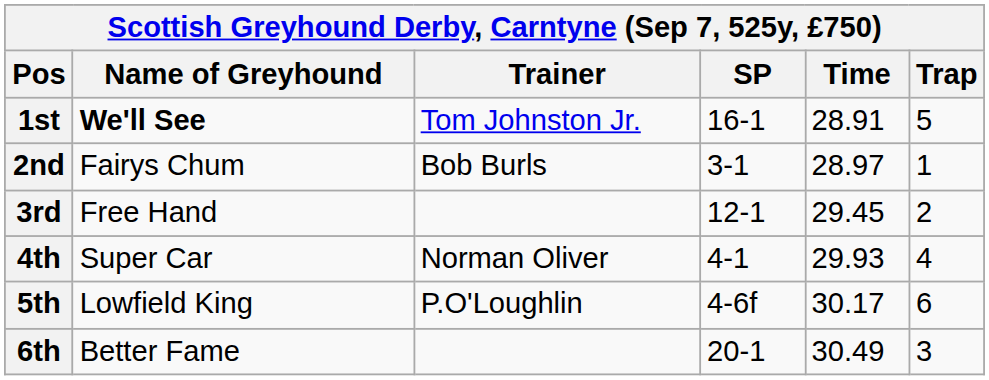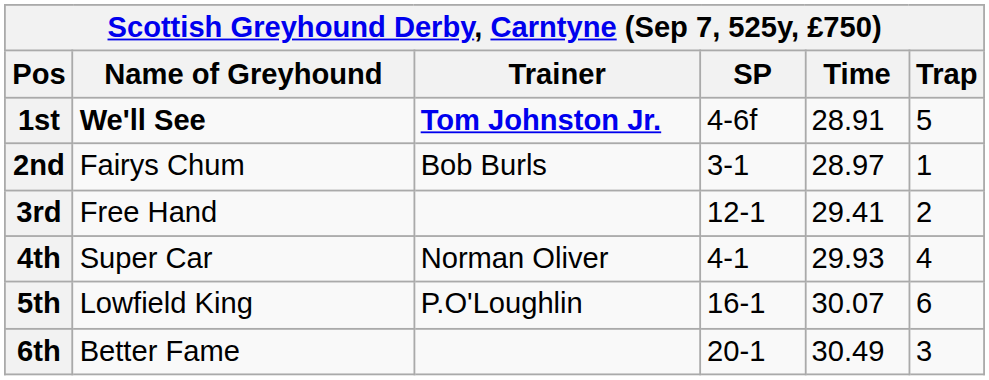 <table class="wikitable">
 <tr>
 <th colspan="6"><a href='#'>Scottish Greyhound Derby</a>, <a href='#'>Carntyne</a> (Sep 7, 525y, £750)</th>
 </tr>
 <tr>
 <th width=30>Pos</th>
 <th width=180>Name of Greyhound</th>
 <th width=150>Trainer</th>
 <th width=50>SP</th>
 <th width=50>Time</th>
 <th width=30>Trap</th>
 </tr>
 <tr>
 <th>1st</th>
 <td><strong>We'll See</strong></td>
-<td><a href='#'>Tom Johnston Jr.</a></td>
-<td>16-1</td>
+<td><strong><a href='#'>Tom Johnston Jr.</a></strong></td>
+<td>4-6f</td>
 <td>28.91</td>
 <td>5</td>
 </tr>
 <tr>
 <th>2nd</th>
 <td>Fairys Chum</td>
 <td>Bob Burls</td>
 <td>3-1</td>
 <td>28.97</td>
 <td>1</td>
 </tr>
 <tr>
 <th>3rd</th>
 <td>Free Hand</td>
 <td></td>
 <td>12-1</td>
-<td>29.45</td>
+<td>29.41</td>
 <td>2</td>
 </tr>
 <tr>
 <th>4th</th>
 <td>Super Car</td>
 <td>Norman Oliver</td>
 <td>4-1</td>
 <td>29.93</td>
 <td>4</td>
 </tr>
 <tr>
 <th>5th</th>
 <td>Lowfield King</td>
 <td>P.O'Loughlin</td>
-<td>4-6f</td>
-<td>30.17</td>
+<td>16-1</td>
+<td>30.07</td>
 <td>6</td>
 </tr>
 <tr>
 <th>6th</th>
 <td>Better Fame</td>
 <td></td>
 <td>20-1</td>
 <td>30.49</td>
 <td>3</td>
 </tr>
 </table>
